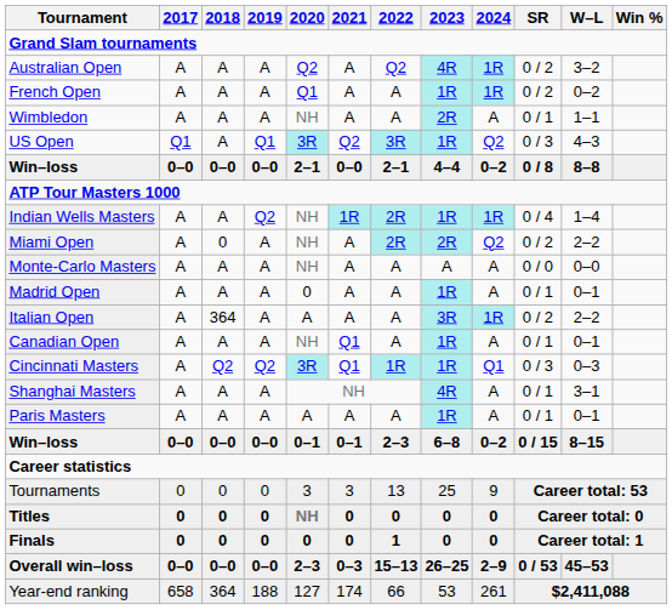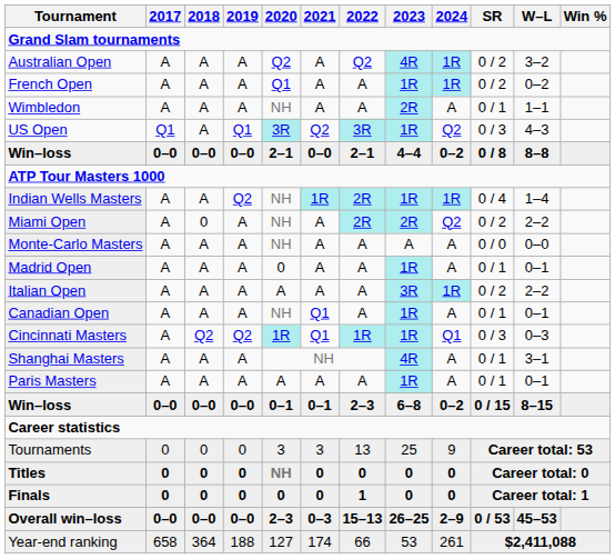 <table class=wikitable style=text-align:center>
 <tr>
 <th>Tournament</th>
 <th><a href='#'>2017</a></th>
 <th><a href='#'>2018</a></th>
 <th><a href='#'>2019</a></th>
 <th><a href='#'>2020</a></th>
 <th><a href='#'>2021</a></th>
 <th><a href='#'>2022</a></th>
 <th><a href='#'>2023</a></th>
 <th><a href='#'>2024</a></th>
 <th>SR</th>
 <th>W–L</th>
 <th>Win %</th>
 </tr>
 <tr>
 <td colspan=26 style=text-align:left><a href='#'><strong>Grand Slam tournaments</strong></a></td>
 </tr>
 <tr>
 <td align=left><a href='#'>Australian Open</a></td>
 <td>A</td>
 <td>A</td>
 <td>A</td>
 <td><a href='#'>Q2</a></td>
 <td>A</td>
 <td><a href='#'>Q2</a></td>
 <td bgcolor=afeeee><a href='#'>4R</a></td>
 <td bgcolor=afeeee><a href='#'>1R</a></td>
 <td>0 / 2</td>
 <td>3–2</td>
 <td></td>
 </tr>
 <tr>
 <td align=left><a href='#'>French Open</a></td>
 <td>A</td>
 <td>A</td>
 <td>A</td>
 <td><a href='#'>Q1</a></td>
 <td>A</td>
 <td>A</td>
 <td bgcolor=afeeee><a href='#'>1R</a></td>
 <td bgcolor=afeeee><a href='#'>1R</a></td>
 <td>0 / 2</td>
 <td>0–2</td>
 <td></td>
 </tr>
 <tr>
 <td align=left><a href='#'>Wimbledon</a></td>
 <td>A</td>
 <td>A</td>
 <td>A</td>
 <td style=color:#767676>NH</td>
 <td>A</td>
 <td>A</td>
 <td bgcolor=afeeee><a href='#'>2R</a></td>
 <td>A</td>
 <td>0 / 1</td>
 <td>1–1</td>
 <td></td>
 </tr>
 <tr>
 <td align=left><a href='#'>US Open</a></td>
 <td><a href='#'>Q1</a></td>
 <td>A</td>
 <td><a href='#'>Q1</a></td>
 <td bgcolor=afeeee><a href='#'>3R</a></td>
 <td><a href='#'>Q2</a></td>
 <td bgcolor=afeeee><a href='#'>3R</a></td>
 <td bgcolor=afeeee><a href='#'>1R</a></td>
 <td><a href='#'>Q2</a></td>
 <td>0 / 3</td>
 <td>4–3</td>
 <td></td>
 </tr>
 <tr style=font-weight:bold;background:#efefef>
 <td style=text-align:left>Win–loss</td>
 <td>0–0</td>
 <td>0–0</td>
 <td>0–0</td>
 <td>2–1</td>
 <td>0–0</td>
 <td>2–1</td>
 <td>4–4</td>
 <td>0–2</td>
 <td>0 / 8</td>
 <td>8–8</td>
 <td></td>
 </tr>
 <tr>
 <td colspan=26 style=text-align:left><strong><a href='#'>ATP Tour Masters 1000</a></strong></td>
 </tr>
 <tr>
 <td bgcolor=efefef align=left><a href='#'>Indian Wells Masters</a></td>
 <td>A</td>
 <td>A</td>
 <td><a href='#'>Q2</a></td>
 <td style=color:#767676>NH</td>
 <td bgcolor=afeeee><a href='#'>1R</a></td>
 <td bgcolor=afeeee><a href='#'>2R</a></td>
 <td bgcolor=afeeee><a href='#'>1R</a></td>
 <td bgcolor=afeeee><a href='#'>1R</a></td>
 <td>0 / 4</td>
 <td>1–4</td>
 <td></td>
 </tr>
 <tr>
 <td bgcolor=efefef align=left><a href='#'>Miami Open</a></td>
 <td>A</td>
 <td>0</td>
 <td>A</td>
 <td style=color:#767676>NH</td>
 <td>A</td>
 <td bgcolor=afeeee><a href='#'>2R</a></td>
 <td bgcolor=afeeee><a href='#'>2R</a></td>
 <td><a href='#'>Q2</a></td>
 <td>0 / 2</td>
 <td>2–2</td>
 <td></td>
 </tr>
 <tr>
 <td bgcolor=efefef align=left><a href='#'>Monte-Carlo Masters</a></td>
 <td>A</td>
 <td>A</td>
 <td>A</td>
 <td style=color:#767676>NH</td>
 <td>A</td>
 <td>A</td>
 <td>A</td>
 <td>A</td>
 <td>0 / 0</td>
 <td>0–0</td>
 <td></td>
 </tr>
 <tr>
 <td bgcolor=efefef align=left><a href='#'>Madrid Open</a></td>
 <td>A</td>
 <td>A</td>
 <td>A</td>
 <td>0</td>
 <td>A</td>
 <td>A</td>
 <td bgcolor=afeeee><a href='#'>1R</a></td>
 <td>A</td>
 <td>0 / 1</td>
 <td>0–1</td>
 <td></td>
 </tr>
 <tr>
 <td bgcolor=efefef align=left><a href='#'>Italian Open</a></td>
 <td>A</td>
-<td>364</td>
+<td>A</td>
 <td>A</td>
 <td>A</td>
 <td>A</td>
 <td>A</td>
 <td bgcolor=afeeee><a href='#'>3R</a></td>
 <td bgcolor=afeeee><a href='#'>1R</a></td>
 <td>0 / 2</td>
 <td>2–2</td>
 <td></td>
 </tr>
 <tr>
 <td bgcolor=efefef align=left><a href='#'>Canadian Open</a></td>
 <td>A</td>
 <td>A</td>
 <td>A</td>
 <td style=color:#767676>NH</td>
 <td><a href='#'>Q1</a></td>
 <td>A</td>
 <td bgcolor=afeeee><a href='#'>1R</a></td>
 <td>A</td>
 <td>0 / 1</td>
 <td>0–1</td>
 <td></td>
 </tr>
 <tr>
 <td bgcolor=efefef align=left><a href='#'>Cincinnati Masters</a></td>
 <td>A</td>
 <td><a href='#'>Q2</a></td>
 <td><a href='#'>Q2</a></td>
-<td bgcolor=afeeee><a href='#'>3R</a></td>
+<td bgcolor=afeeee><a href='#'>1R</a></td>
 <td><a href='#'>Q1</a></td>
 <td bgcolor=afeeee><a href='#'>1R</a></td>
 <td bgcolor=afeeee><a href='#'>1R</a></td>
 <td><a href='#'>Q1</a></td>
 <td>0 / 3</td>
 <td>0–3</td>
 <td></td>
 </tr>
 <tr>
 <td bgcolor=efefef align=left><a href='#'>Shanghai Masters</a></td>
 <td>A</td>
 <td>A</td>
 <td>A</td>
 <td colspan=3 style=color:#767676>NH</td>
 <td bgcolor=afeeee><a href='#'>4R</a></td>
 <td>A</td>
 <td>0 / 1</td>
 <td>3–1</td>
 <td></td>
 </tr>
 <tr>
 <td bgcolor=efefef align=left><a href='#'>Paris Masters</a></td>
 <td>A</td>
 <td>A</td>
 <td>A</td>
 <td>A</td>
 <td>A</td>
 <td>A</td>
 <td bgcolor=afeeee><a href='#'>1R</a></td>
 <td>A</td>
 <td>0 / 1</td>
 <td>0–1</td>
 <td></td>
 </tr>
 <tr style=font-weight:bold;background:#efefef>
 <td style=text-align:left>Win–loss</td>
 <td>0–0</td>
 <td>0–0</td>
 <td>0–0</td>
 <td>0–1</td>
 <td>0–1</td>
 <td>2–3</td>
 <td>6–8</td>
 <td>0–2</td>
 <td>0 / 15</td>
 <td>8–15</td>
 <td></td>
 </tr>
 <tr>
 <td colspan=26 style=text-align:left><strong>Career statistics</strong></td>
 </tr>
 <tr style=background:#efefef>
 <td style=text-align:left>Tournaments</td>
 <td>0</td>
 <td>0</td>
 <td>0</td>
 <td>3</td>
 <td>3</td>
 <td>13</td>
 <td>25</td>
 <td>9</td>
 <td colspan=3><strong>Career total: 53</strong></td>
 </tr>
 <tr style=font-weight:bold;background:#efefef>
 <td style=text-align:left>Titles</td>
 <td>0</td>
 <td>0</td>
 <td>0</td>
 <td style=color:#767676>NH</td>
 <td>0</td>
 <td>0</td>
 <td>0</td>
 <td>0</td>
 <td colspan="3">Career total: 0</td>
 </tr>
 <tr style=font-weight:bold;background:#efefef>
 <td style=text-align:left>Finals</td>
 <td>0</td>
 <td>0</td>
 <td>0</td>
 <td>0</td>
 <td>0</td>
 <td>1</td>
 <td>0</td>
 <td>0</td>
 <td colspan="3">Career total: 1</td>
 </tr>
 <tr style=font-weight:bold;background:#efefef>
 <td style=text-align:left>Overall win–loss</td>
 <td>0–0</td>
 <td>0–0</td>
 <td>0–0</td>
 <td>2–3</td>
 <td>0–3</td>
 <td>15–13</td>
 <td>26–25</td>
 <td>2–9</td>
 <td>0 / 53</td>
 <td>45–53</td>
 <td></td>
 </tr>
 <tr style=background:#efefef>
 <td align=left>Year-end ranking</td>
 <td>658</td>
 <td>364</td>
 <td>188</td>
 <td>127</td>
 <td>174</td>
 <td>66</td>
 <td>53</td>
 <td>261</td>
 <td colspan=3><strong>$2,411,088</strong></td>
 </tr>
 </table>
